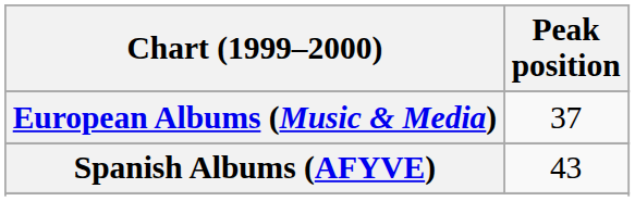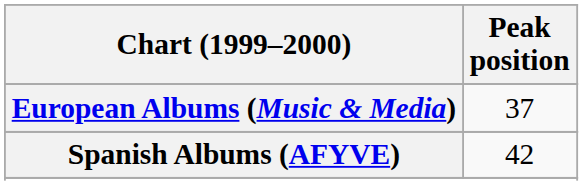 <table class="wikitable sortable plainrowheaders" style="text-align:center">
 <tr>
 <th scope="col">Chart (1999–2000)</th>
 <th scope="col">Peak<br>position</th>
 </tr>
 <tr>
 </tr>
 <tr>
 </tr>
 <tr>
 <th scope="row"><a href='#'>European Albums</a> (<em><a href='#'>Music & Media</a></em>)</th>
 <td>37</td>
 </tr>
 <tr>
 </tr>
 <tr>
 </tr>
 <tr>
 </tr>
 <tr>
 </tr>
 <tr>
 </tr>
 <tr>
 </tr>
 <tr>
 </tr>
 <tr>
 <th scope="row">Spanish Albums (<a href='#'>AFYVE</a>)</th>
-<td>43</td>
+<td>42</td>
 </tr>
 <tr>
 </tr>
 <tr>
 </tr>
 <tr>
 </tr>
 </table>
